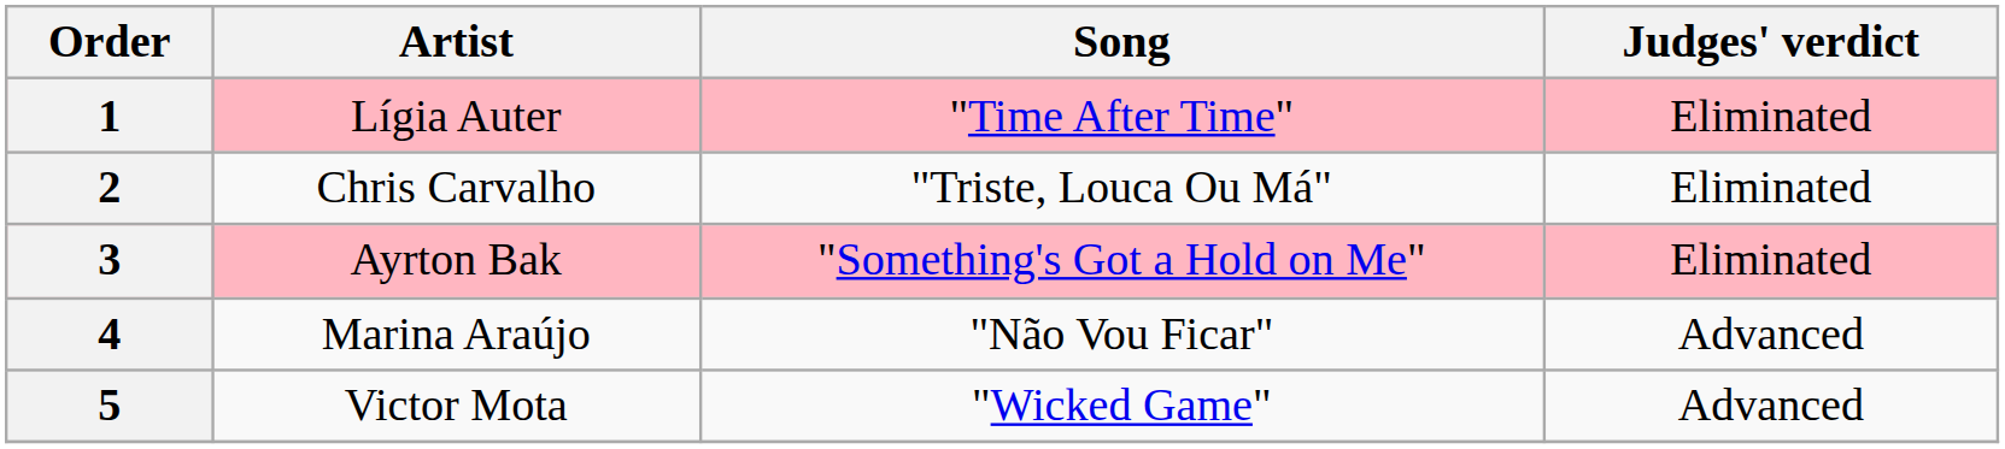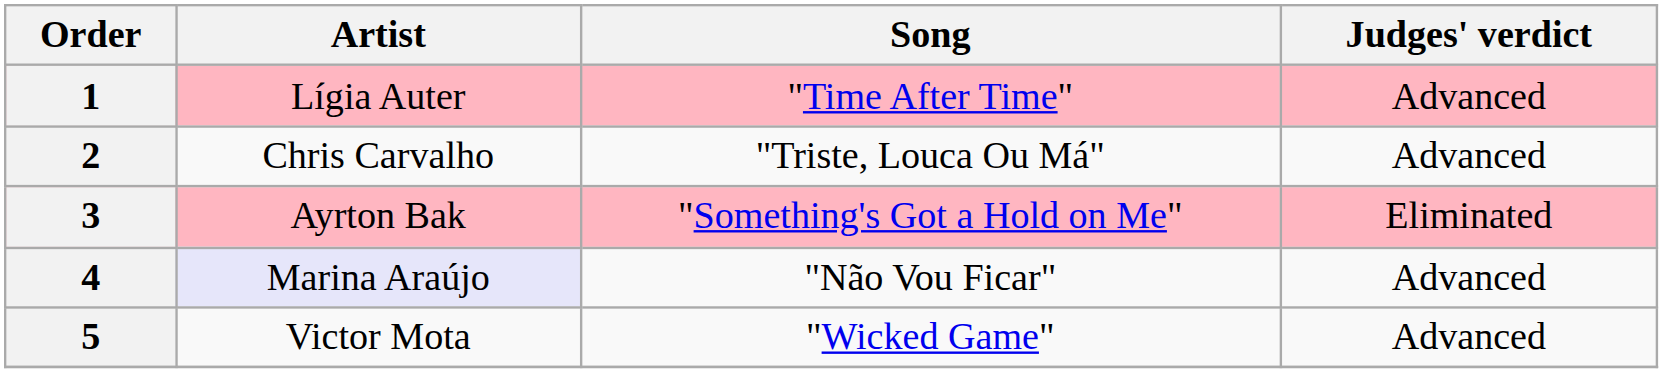 <table class="wikitable" style="text-align:center; width:55%;">
 <tr>
 <th scope="col" width="05%">Order</th>
 <th scope="col" width="15%">Artist</th>
 <th scope="col" width="26%">Song</th>
 <th scope="col" width="14%">Judges' verdict</th>
 </tr>
 <tr bgcolor=FFB6C1>
 <th>1</th>
 <td>Lígia Auter</td>
 <td>"<a href='#'>Time After Time</a>"</td>
-<td>Eliminated</td>
+<td>Advanced</td>
 </tr>
 <tr>
 <th>2</th>
 <td>Chris Carvalho</td>
 <td>"Triste, Louca Ou Má"</td>
-<td>Eliminated</td>
+<td>Advanced</td>
 </tr>
 <tr bgcolor=FFB6C1>
 <th>3</th>
 <td>Ayrton Bak</td>
 <td>"<a href='#'>Something's Got a Hold on Me</a>"</td>
 <td>Eliminated</td>
 </tr>
 <tr>
 <th>4</th>
-<td>Marina Araújo</td>
+<td style="background: lavender;">Marina Araújo</td>
 <td>"Não Vou Ficar"</td>
 <td>Advanced</td>
 </tr>
 <tr>
 <th>5</th>
 <td>Victor Mota</td>
 <td>"<a href='#'>Wicked Game</a>"</td>
 <td>Advanced</td>
 </tr>
 <tr>
 </tr>
 </table>
